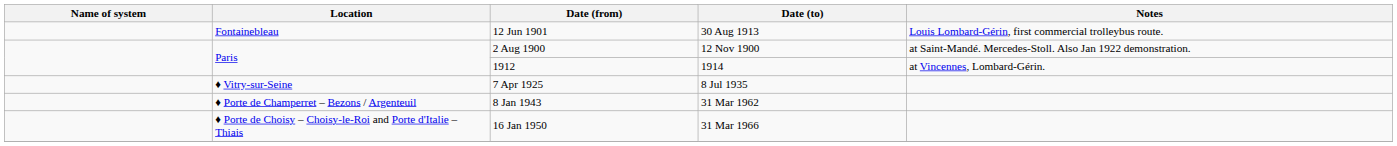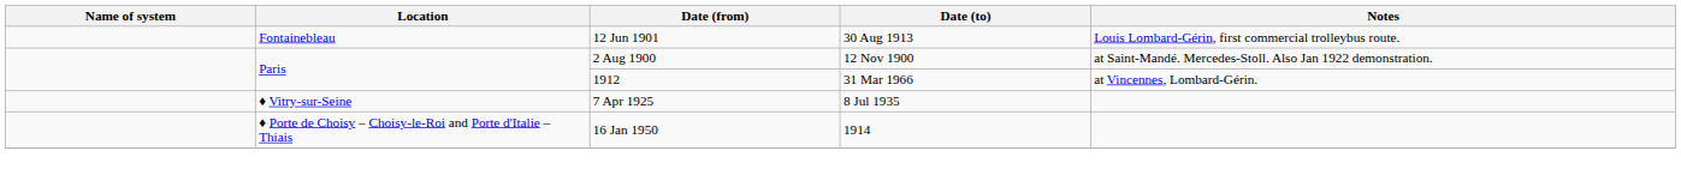 <table class="wikitable" width=100%>
 <tr>
 <th width=15%>Name of system</th>
 <th width=20%>Location</th>
 <th width=15%>Date (from)</th>
 <th width=15%>Date (to)</th>
 <th width=35%>Notes</th>
 </tr>
 <tr>
 <td> </td>
 <td><a href='#'>Fontainebleau</a></td>
 <td>12 Jun 1901</td>
 <td>30 Aug 1913</td>
 <td><a href='#'>Louis Lombard-Gérin</a>, first commercial trolleybus route.</td>
 </tr>
 <tr>
 <td rowspan="2"> </td>
 <td rowspan="2"><a href='#'>Paris</a></td>
 <td>2 Aug 1900</td>
 <td>12 Nov 1900</td>
 <td>at Saint-Mandé. Mercedes-Stoll. Also Jan 1922 demonstration.</td>
 </tr>
 <tr>
 <td>1912</td>
-<td>1914</td>
+<td>31 Mar 1966</td>
 <td>at <a href='#'>Vincennes</a>, Lombard-Gérin.</td>
 </tr>
 <tr>
 <td> </td>
 <td>♦ <a href='#'>Vitry-sur-Seine</a></td>
 <td>7 Apr 1925</td>
 <td>8 Jul 1935</td>
 <td> </td>
 </tr>
 <tr>
 <td> </td>
-<td>♦ <a href='#'>Porte de Champerret</a> – <a href='#'>Bezons</a> / <a href='#'>Argenteuil</a></td>
-<td>8 Jan 1943</td>
-<td>31 Mar 1962</td>
-<td> </td>
-</tr>
-<tr>
-<td> </td>
 <td>♦ <a href='#'>Porte de Choisy</a> – <a href='#'>Choisy-le-Roi</a> and <a href='#'>Porte d'Italie</a> – <a href='#'>Thiais</a></td>
 <td>16 Jan 1950</td>
-<td>31 Mar 1966</td>
+<td>1914</td>
 <td> </td>
 </tr>
 <tr>
 </tr>
 </table>
